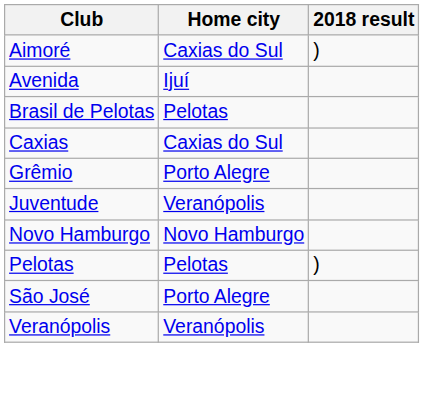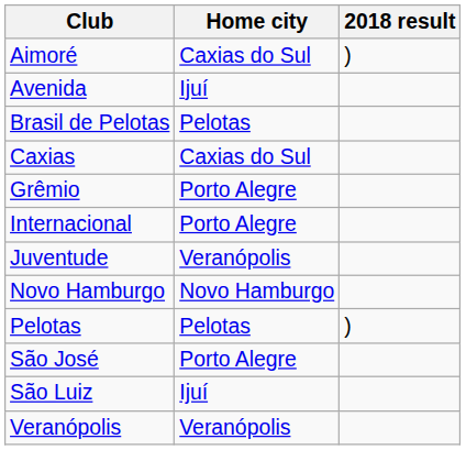 <table class="wikitable sortable">
 <tr>
 <th>Club</th>
 <th>Home city</th>
 <th>2018 result</th>
 </tr>
 <tr>
 <td><a href='#'>Aimoré</a></td>
 <td><a href='#'>Caxias do Sul</a></td>
 <td>)</td>
 </tr>
 <tr>
 <td><a href='#'>Avenida</a></td>
 <td><a href='#'>Ijuí</a></td>
 <td></td>
 </tr>
 <tr>
 <td><a href='#'>Brasil de Pelotas</a></td>
 <td><a href='#'>Pelotas</a></td>
 <td></td>
 </tr>
 <tr>
 <td><a href='#'>Caxias</a></td>
 <td><a href='#'>Caxias do Sul</a></td>
 <td></td>
 </tr>
 <tr>
 <td><a href='#'>Grêmio</a></td>
 <td><a href='#'>Porto Alegre</a></td>
 <td></td>
 </tr>
 <tr>
+<td><a href='#'>Internacional</a></td>
+<td><a href='#'>Porto Alegre</a></td>
+<td></td>
+</tr>
+<tr>
 <td><a href='#'>Juventude</a></td>
 <td><a href='#'>Veranópolis</a></td>
 <td></td>
 </tr>
 <tr>
 <td><a href='#'>Novo Hamburgo</a></td>
 <td><a href='#'>Novo Hamburgo</a></td>
 <td></td>
 </tr>
 <tr>
 <td><a href='#'>Pelotas</a></td>
 <td><a href='#'>Pelotas</a></td>
 <td>)</td>
 </tr>
 <tr>
 <td><a href='#'>São José</a></td>
 <td><a href='#'>Porto Alegre</a></td>
 <td></td>
 </tr>
 <tr>
+<td><a href='#'>São Luiz</a></td>
+<td><a href='#'>Ijuí</a></td>
+<td></td>
+</tr>
+<tr>
 <td><a href='#'>Veranópolis</a></td>
 <td><a href='#'>Veranópolis</a></td>
 <td></td>
 </tr>
 </table>
